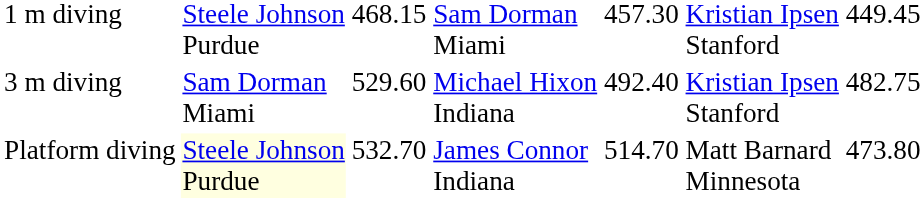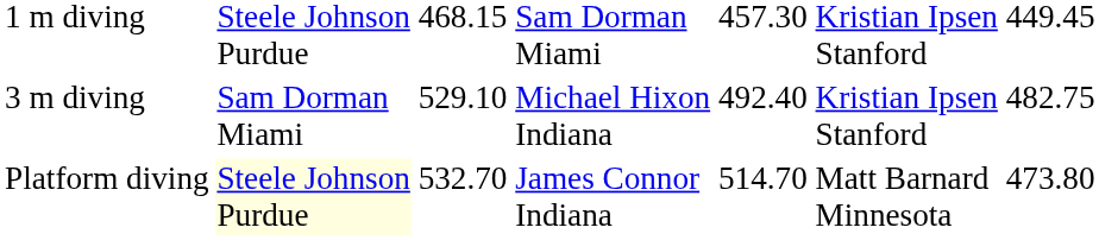 <table>
 <tr valign="top">
 <td>1 m diving</td>
 <td><a href='#'>Steele Johnson</a><br> Purdue</td>
 <td>468.15</td>
 <td><a href='#'>Sam Dorman</a> <br>Miami</td>
 <td>457.30</td>
 <td><a href='#'>Kristian Ipsen</a> <br>Stanford</td>
 <td>449.45</td>
 </tr>
 <tr valign="top">
 <td>3 m diving</td>
 <td><a href='#'>Sam Dorman</a><br> Miami</td>
-<td>529.60</td>
+<td>529.10</td>
 <td><a href='#'>Michael Hixon</a> <br> Indiana</td>
 <td>492.40</td>
 <td><a href='#'>Kristian Ipsen</a> <br> Stanford</td>
 <td>482.75</td>
 </tr>
 <tr valign="top">
 <td>Platform diving</td>
 <td style="background: lightyellow;"><a href='#'>Steele Johnson</a><br> Purdue</td>
 <td>532.70</td>
 <td><a href='#'>James Connor</a><br> Indiana</td>
 <td>514.70</td>
 <td>Matt Barnard <br> Minnesota</td>
 <td>473.80</td>
 </tr>
 </table>
